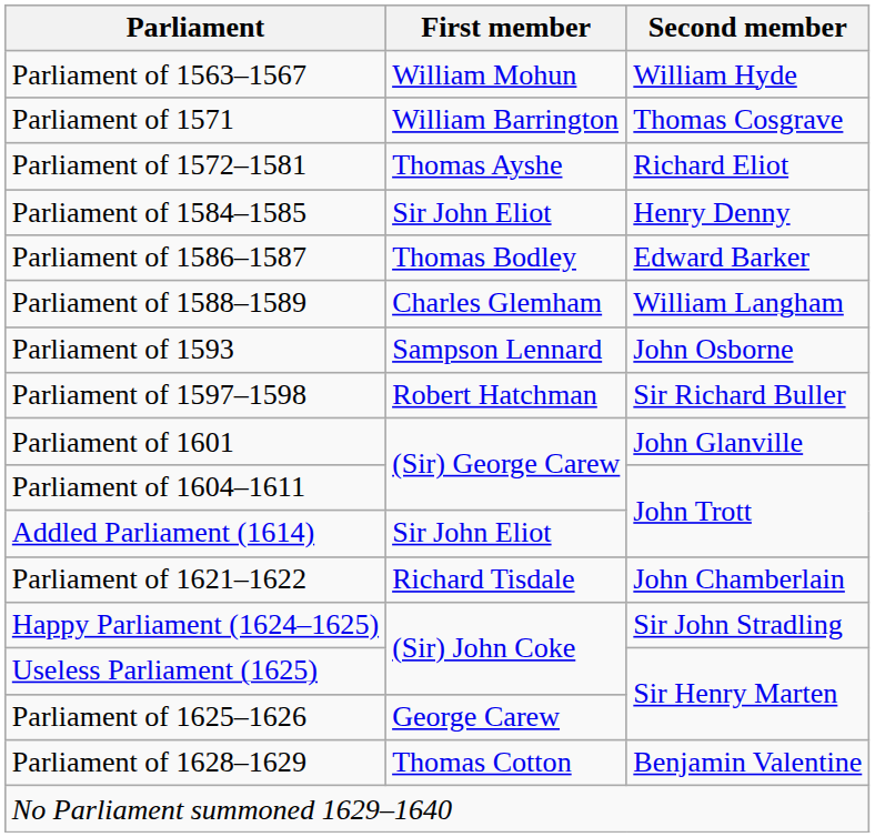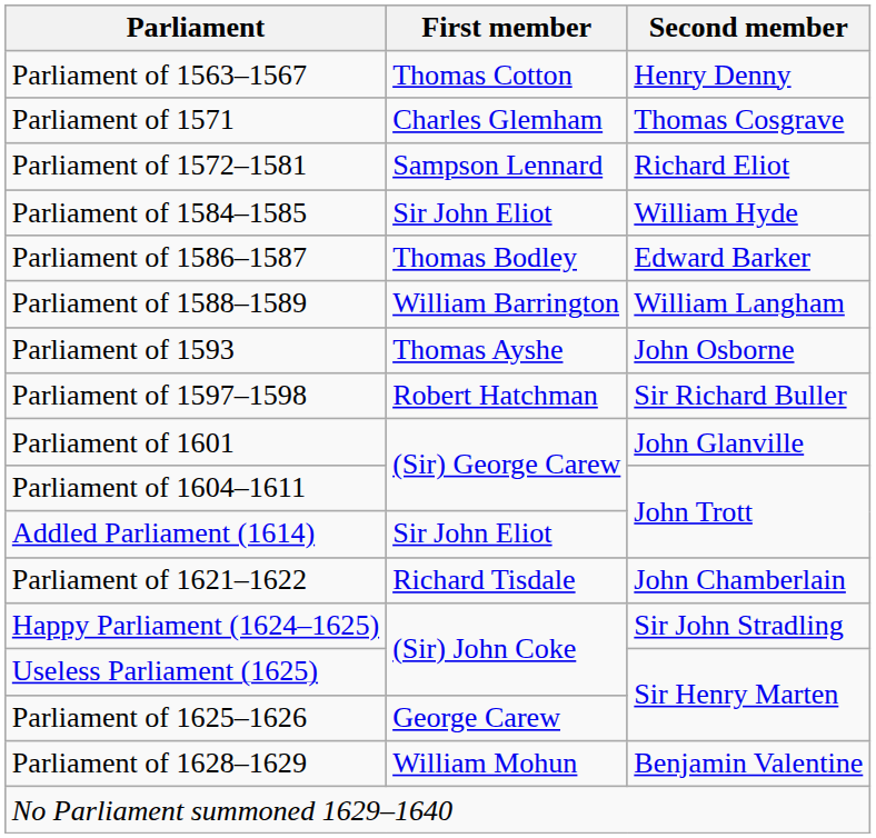 <table class="wikitable">
 <tr>
 <th>Parliament</th>
 <th>First member</th>
 <th>Second member</th>
 </tr>
 <tr>
 <td>Parliament of 1563–1567</td>
-<td><a href='#'>William Mohun</a></td>
-<td><a href='#'>William Hyde</a></td>
+<td><a href='#'>Thomas Cotton</a></td>
+<td><a href='#'>Henry Denny</a></td>
 </tr>
 <tr>
 <td>Parliament of 1571</td>
-<td><a href='#'>William Barrington</a></td>
+<td><a href='#'>Charles Glemham</a></td>
 <td><a href='#'>Thomas Cosgrave</a></td>
 </tr>
 <tr>
 <td>Parliament of 1572–1581</td>
-<td><a href='#'>Thomas Ayshe</a></td>
+<td><a href='#'>Sampson Lennard</a></td>
 <td><a href='#'>Richard Eliot</a></td>
 </tr>
 <tr>
 <td>Parliament of 1584–1585</td>
 <td><a href='#'>Sir John Eliot</a></td>
-<td><a href='#'>Henry Denny</a></td>
+<td><a href='#'>William Hyde</a></td>
 </tr>
 <tr>
 <td>Parliament of 1586–1587</td>
 <td><a href='#'>Thomas Bodley</a></td>
 <td><a href='#'>Edward Barker</a></td>
 </tr>
 <tr>
 <td>Parliament of 1588–1589</td>
-<td><a href='#'>Charles Glemham</a></td>
+<td><a href='#'>William Barrington</a></td>
 <td><a href='#'>William Langham</a></td>
 </tr>
 <tr>
 <td>Parliament of 1593</td>
-<td><a href='#'>Sampson Lennard</a></td>
+<td><a href='#'>Thomas Ayshe</a></td>
 <td><a href='#'>John Osborne</a></td>
 </tr>
 <tr>
 <td>Parliament of 1597–1598</td>
 <td><a href='#'>Robert Hatchman</a></td>
 <td><a href='#'>Sir Richard Buller</a></td>
 </tr>
 <tr>
 <td>Parliament of 1601</td>
 <td rowspan="2"><a href='#'>(Sir) George Carew</a></td>
 <td><a href='#'>John Glanville</a></td>
 </tr>
 <tr>
 <td>Parliament of 1604–1611</td>
 <td rowspan="2"><a href='#'>John Trott</a></td>
 </tr>
 <tr>
 <td><a href='#'>Addled Parliament (1614)</a></td>
 <td><a href='#'>Sir John Eliot</a></td>
 </tr>
 <tr>
 <td>Parliament of 1621–1622</td>
 <td><a href='#'>Richard Tisdale</a></td>
 <td><a href='#'>John Chamberlain</a></td>
 </tr>
 <tr>
 <td><a href='#'>Happy Parliament (1624–1625)</a></td>
 <td rowspan="2"><a href='#'>(Sir) John Coke</a></td>
 <td><a href='#'>Sir John Stradling</a></td>
 </tr>
 <tr>
 <td><a href='#'>Useless Parliament (1625)</a></td>
 <td rowspan="2"><a href='#'>Sir Henry Marten</a></td>
 </tr>
 <tr>
 <td>Parliament of 1625–1626</td>
 <td><a href='#'>George Carew</a></td>
 </tr>
 <tr>
 <td>Parliament of 1628–1629</td>
-<td><a href='#'>Thomas Cotton</a></td>
+<td><a href='#'>William Mohun</a></td>
 <td><a href='#'>Benjamin Valentine</a></td>
 </tr>
 <tr>
 <td colspan="4"><em>No Parliament summoned 1629–1640</em></td>
 </tr>
 <tr>
 </tr>
 </table>
